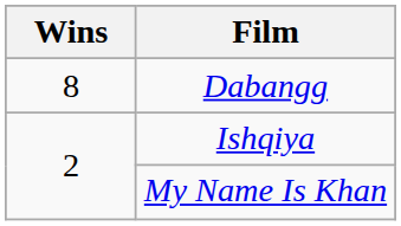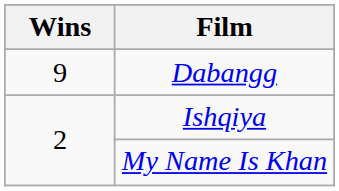 <table class="wikitable" rowspan="2" style="text-align:center;">
 <tr>
 <th scope="col" style="width:55px;">Wins</th>
 <th scope="col" style="text-align:center;">Film</th>
 </tr>
 <tr>
-<td>8</td>
+<td>9</td>
 <td><em><a href='#'>Dabangg</a></em></td>
 </tr>
 <tr>
 <td rowspan="2">2</td>
 <td><em><a href='#'>Ishqiya</a></em></td>
 </tr>
 <tr>
 <td><em><a href='#'>My Name Is Khan</a></em></td>
 </tr>
 </table>
